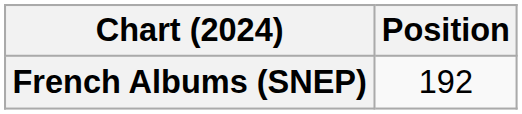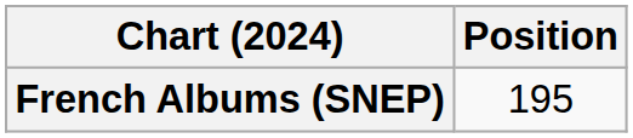 <table class="wikitable plainrowheaders" style="text-align:center">
 <tr>
 <th scope="col">Chart (2024)</th>
 <th scope="col">Position</th>
 </tr>
 <tr>
 <th scope="row">French Albums (SNEP)</th>
-<td>192</td>
+<td>195</td>
 </tr>
 </table>
